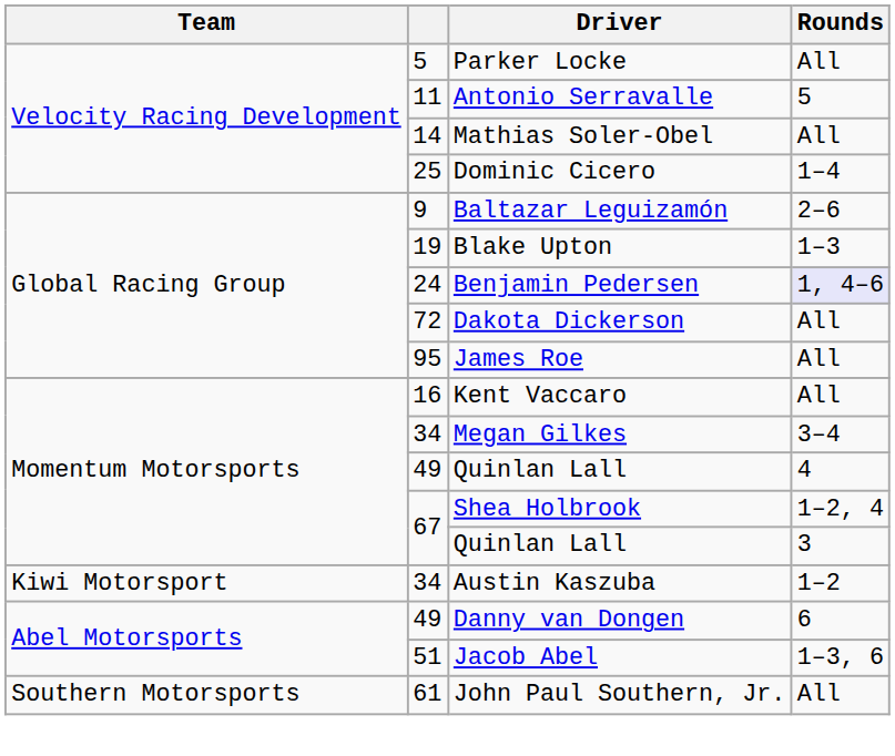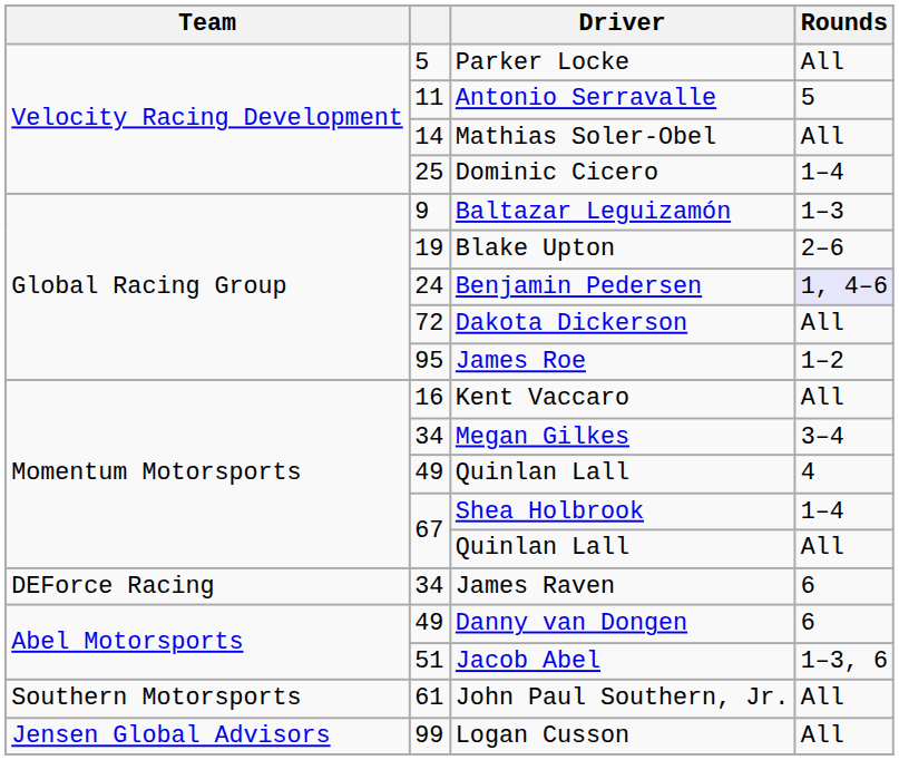 <table class="wikitable" style="font-size: 87%;">
 <tr>
 <th>Team</th>
 <th></th>
 <th>Driver</th>
 <th>Rounds</th>
 </tr>
 <tr>
 <td rowspan=4><a href='#'>Velocity Racing Development</a></td>
 <td>5</td>
 <td> Parker Locke</td>
 <td>All</td>
 </tr>
 <tr>
 <td>11</td>
 <td> <a href='#'>Antonio Serravalle</a></td>
 <td>5</td>
 </tr>
 <tr>
 <td>14</td>
 <td> Mathias Soler-Obel</td>
 <td>All</td>
 </tr>
 <tr>
 <td>25</td>
 <td> Dominic Cicero</td>
 <td>1–4</td>
 </tr>
 <tr>
 <td rowspan=5>Global Racing Group</td>
 <td>9</td>
 <td> <a href='#'>Baltazar Leguizamón</a></td>
-<td>2–6</td>
+<td>1–3</td>
 </tr>
 <tr>
 <td>19</td>
 <td> Blake Upton</td>
-<td>1–3</td>
+<td>2–6</td>
 </tr>
 <tr>
 <td>24</td>
 <td> <a href='#'>Benjamin Pedersen</a></td>
 <td style="background: lavender;">1, 4–6</td>
 </tr>
 <tr>
 <td>72</td>
 <td> <a href='#'>Dakota Dickerson</a></td>
 <td>All</td>
 </tr>
 <tr>
 <td>95</td>
 <td> <a href='#'>James Roe</a></td>
-<td>All</td>
+<td>1–2</td>
 </tr>
 <tr>
 <td rowspan=5>Momentum Motorsports</td>
 <td>16</td>
 <td> Kent Vaccaro</td>
 <td>All</td>
 </tr>
 <tr>
 <td>34</td>
 <td> <a href='#'>Megan Gilkes</a></td>
 <td>3–4</td>
 </tr>
 <tr>
 <td>49</td>
 <td> Quinlan Lall</td>
 <td>4</td>
 </tr>
 <tr>
 <td rowspan=2>67</td>
 <td> <a href='#'>Shea Holbrook</a></td>
-<td>1–2, 4</td>
+<td>1–4</td>
 </tr>
 <tr>
 <td> Quinlan Lall</td>
-<td>3</td>
+<td>All</td>
 </tr>
 <tr>
-<td>Kiwi Motorsport</td>
+<td>DEForce Racing</td>
 <td>34</td>
-<td> Austin Kaszuba</td>
-<td>1–2</td>
+<td> James Raven</td>
+<td>6</td>
 </tr>
 <tr>
 <td rowspan=2><a href='#'>Abel Motorsports</a></td>
 <td>49</td>
 <td> <a href='#'>Danny van Dongen</a></td>
 <td>6</td>
 </tr>
 <tr>
 <td>51</td>
 <td> <a href='#'>Jacob Abel</a></td>
 <td>1–3, 6</td>
 </tr>
 <tr>
 <td>Southern Motorsports</td>
 <td>61</td>
 <td> John Paul Southern, Jr.</td>
 <td>All</td>
 </tr>
+<tr>
+<td><a href='#'>Jensen Global Advisors</a></td>
+<td>99</td>
+<td> Logan Cusson</td>
+<td>All</td>
+</tr>
 </table>
